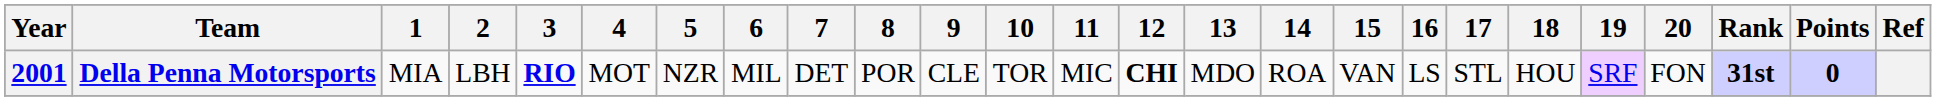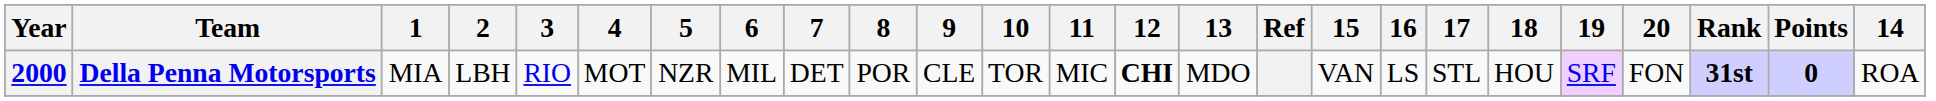 <table class="wikitable" style="text-align:center; font-size:95%">
 <tr>
 <th>Year</th>
 <th>Team</th>
 <th>1</th>
 <th>2</th>
 <th>3</th>
 <th>4</th>
 <th>5</th>
 <th>6</th>
 <th>7</th>
 <th>8</th>
 <th>9</th>
 <th>10</th>
 <th>11</th>
 <th>12</th>
 <th>13</th>
-<th>14</th>
+<th>Ref</th>
 <th>15</th>
 <th>16</th>
 <th>17</th>
 <th>18</th>
 <th>19</th>
 <th>20</th>
 <th>Rank</th>
 <th>Points</th>
-<th>Ref</th>
+<th>14</th>
 </tr>
 <tr>
-<th><a href='#'>2001</a></th>
+<th><a href='#'>2000</a></th>
 <th><a href='#'>Della Penna Motorsports</a></th>
 <td>MIA</td>
 <td>LBH</td>
-<td><strong><a href='#'>RIO</a></strong></td>
+<td><a href='#'>RIO</a></td>
 <td>MOT</td>
 <td>NZR</td>
 <td>MIL</td>
 <td>DET</td>
 <td>POR</td>
 <td>CLE</td>
 <td>TOR</td>
 <td>MIC</td>
 <td><strong>CHI</strong></td>
 <td>MDO</td>
-<td>ROA</td>
+<th></th>
 <td>VAN</td>
 <td>LS</td>
 <td>STL</td>
 <td>HOU</td>
 <td style="background:#EFCFFF;"><a href='#'>SRF</a><br></td>
 <td>FON</td>
 <td style="background:#CFCFFF;"><strong>31st</strong></td>
 <td style="background:#CFCFFF;"><strong>0</strong></td>
-<th></th>
+<td>ROA</td>
 </tr>
 </table>
